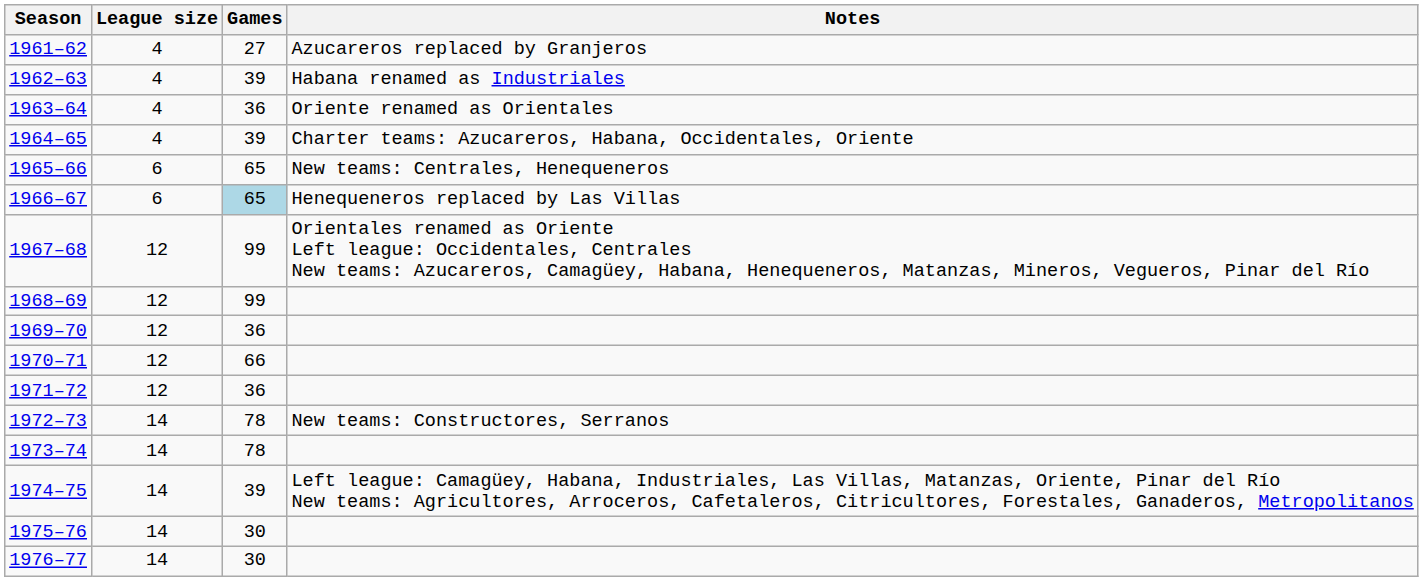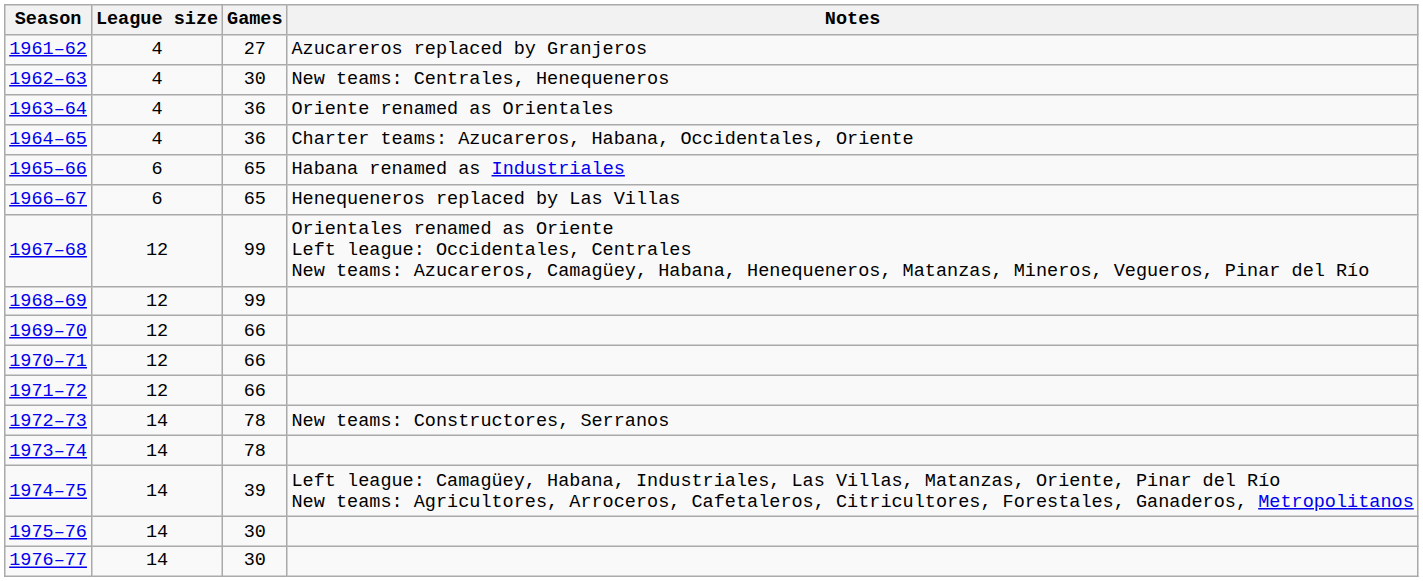 <table class="wikitable" style="text-align:center; font-size: 95%;">
 <tr>
 <th>Season</th>
 <th>League size</th>
 <th>Games</th>
 <th>Notes</th>
 </tr>
 <tr>
 <td><a href='#'>1961–62</a></td>
 <td>4</td>
 <td>27</td>
 <td align=left>Azucareros replaced by Granjeros</td>
 </tr>
 <tr>
 <td><a href='#'>1962–63</a></td>
 <td>4</td>
-<td>39</td>
-<td align=left>Habana renamed as <a href='#'>Industriales</a></td>
+<td>30</td>
+<td align=left>New teams: Centrales, Henequeneros</td>
 </tr>
 <tr>
 <td><a href='#'>1963–64</a></td>
 <td>4</td>
 <td>36</td>
 <td align=left>Oriente renamed as Orientales</td>
 </tr>
 <tr>
 <td><a href='#'>1964–65</a></td>
 <td>4</td>
-<td>39</td>
+<td>36</td>
 <td align=left>Charter teams: Azucareros, Habana, Occidentales, Oriente</td>
 </tr>
 <tr>
 <td><a href='#'>1965–66</a></td>
 <td>6</td>
 <td>65</td>
-<td align=left>New teams: Centrales, Henequeneros</td>
+<td align=left>Habana renamed as <a href='#'>Industriales</a></td>
 </tr>
 <tr>
 <td><a href='#'>1966–67</a></td>
 <td>6</td>
-<td style="background: lightblue;">65</td>
+<td>65</td>
 <td align=left>Henequeneros replaced by Las Villas</td>
 </tr>
 <tr>
 <td><a href='#'>1967–68</a></td>
 <td>12</td>
 <td>99</td>
 <td align=left>Orientales renamed as Oriente<br>Left league: Occidentales, Centrales<br>New teams: Azucareros, Camagüey, Habana, Henequeneros, Matanzas, Mineros, Vegueros, Pinar del Río</td>
 </tr>
 <tr>
 <td><a href='#'>1968–69</a></td>
 <td>12</td>
 <td>99</td>
 <td align=left></td>
 </tr>
 <tr>
 <td><a href='#'>1969–70</a></td>
 <td>12</td>
-<td>36</td>
+<td>66</td>
 <td align=left></td>
 </tr>
 <tr>
 <td><a href='#'>1970–71</a></td>
 <td>12</td>
 <td>66</td>
 <td align=left></td>
 </tr>
 <tr>
 <td><a href='#'>1971–72</a></td>
 <td>12</td>
-<td>36</td>
+<td>66</td>
 <td align=left></td>
 </tr>
 <tr>
 <td><a href='#'>1972–73</a></td>
 <td>14</td>
 <td>78</td>
 <td align=left>New teams: Constructores, Serranos</td>
 </tr>
 <tr>
 <td><a href='#'>1973–74</a></td>
 <td>14</td>
 <td>78</td>
 <td align=left></td>
 </tr>
 <tr>
 <td><a href='#'>1974–75</a></td>
 <td>14</td>
 <td>39</td>
 <td align=left>Left league: Camagüey, Habana, Industriales, Las Villas, Matanzas, Oriente, Pinar del Río<br>New teams: Agricultores, Arroceros, Cafetaleros, Citricultores, Forestales, Ganaderos, <a href='#'>Metropolitanos</a></td>
 </tr>
 <tr>
 <td><a href='#'>1975–76</a></td>
 <td>14</td>
 <td>30</td>
 <td align=left></td>
 </tr>
 <tr>
 <td><a href='#'>1976–77</a></td>
 <td>14</td>
 <td>30</td>
 <td align=left></td>
 </tr>
 </table>
